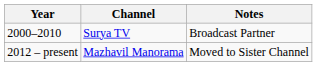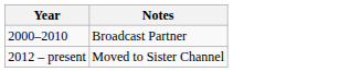 <table class="wikitable sortable">
 <tr>
 <th>Year</th>
-<th>Channel</th>
 <th class="unsortable">Notes</th>
 </tr>
 <tr>
 <td>2000–2010</td>
-<td><a href='#'>Surya TV</a></td>
 <td>Broadcast Partner</td>
 </tr>
 <tr>
 <td>2012 – present</td>
-<td><a href='#'>Mazhavil Manorama</a></td>
 <td>Moved to Sister Channel</td>
 </tr>
 </table>
